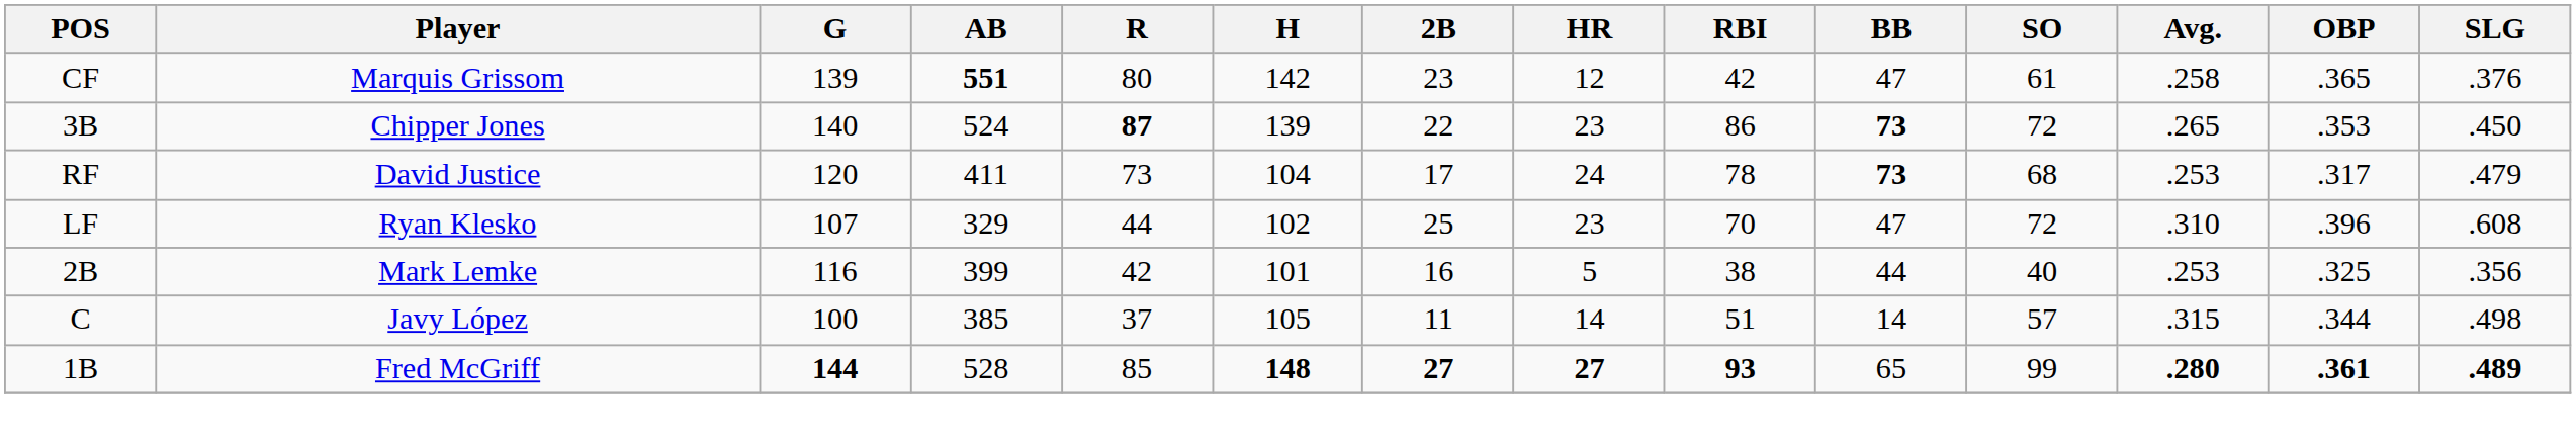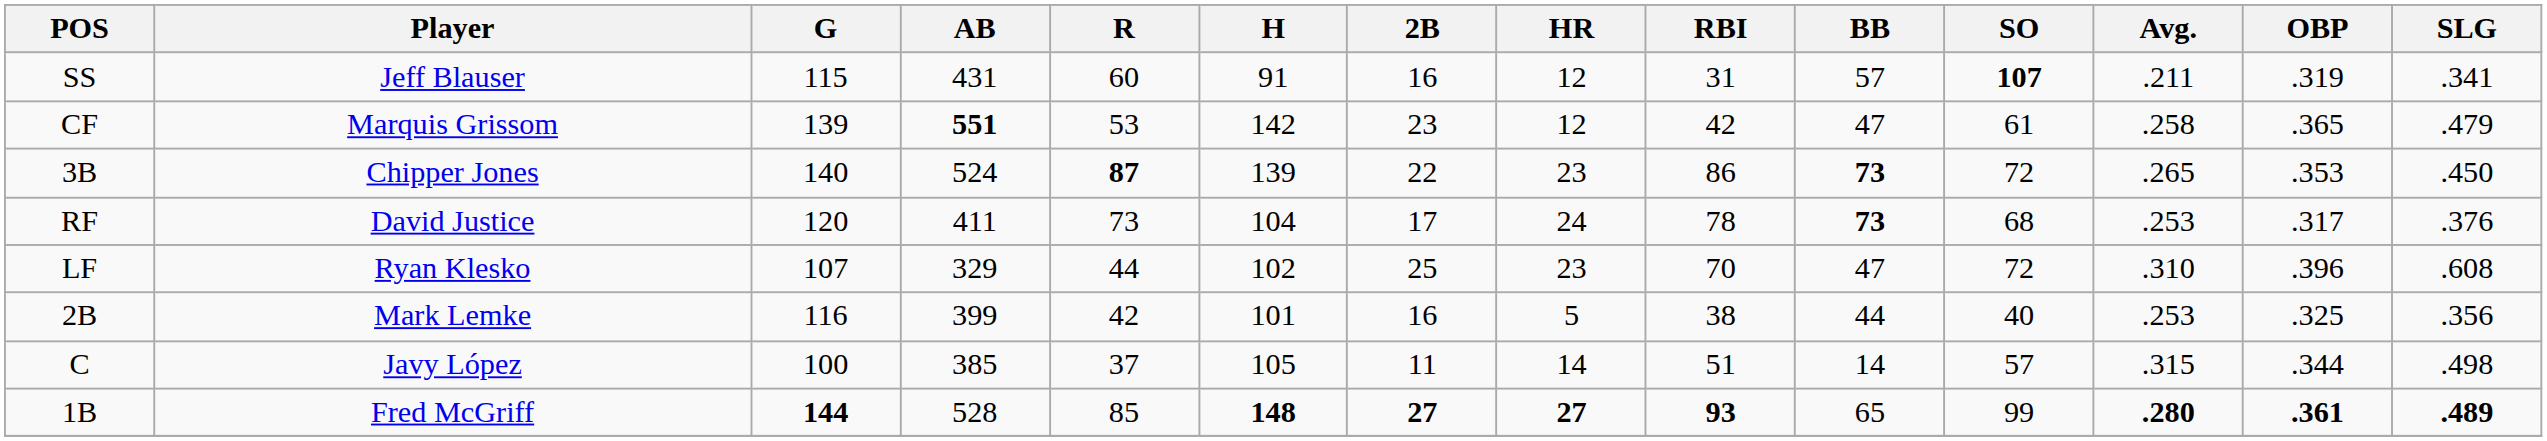 <table class="wikitable sortable">
 <tr>
 <th bgcolor="#DDDDFF" width="3%">POS</th>
 <th bgcolor="#DDDDFF" width="12%">Player</th>
 <th bgcolor="#DDDDFF" width="3%">G</th>
 <th bgcolor="#DDDDFF" width="3%">AB</th>
 <th bgcolor="#DDDDFF" width="3%">R</th>
 <th bgcolor="#DDDDFF" width="3%">H</th>
 <th bgcolor="#DDDDFF" width="3%">2B</th>
 <th bgcolor="#DDDDFF" width="3%">HR</th>
 <th bgcolor="#DDDDFF" width="3%">RBI</th>
 <th bgcolor="#DDDDFF" width="3%">BB</th>
 <th bgcolor="#DDDDFF" width="3%">SO</th>
 <th bgcolor="#DDDDFF" width="3%">Avg.</th>
 <th bgcolor="#DDDDFF" width="3%">OBP</th>
 <th bgcolor="#DDDDFF" width="3%">SLG</th>
 </tr>
 <tr align="center">
+<td>SS</td>
+<td><a href='#'>Jeff Blauser</a></td>
+<td>115</td>
+<td>431</td>
+<td>60</td>
+<td>91</td>
+<td>16</td>
+<td>12</td>
+<td>31</td>
+<td>57</td>
+<td><strong>107</strong></td>
+<td>.211</td>
+<td>.319</td>
+<td>.341</td>
+</tr>
+<tr align="center">
 <td>CF</td>
 <td><a href='#'>Marquis Grissom</a></td>
 <td>139</td>
 <td><strong>551</strong></td>
-<td>80</td>
+<td>53</td>
 <td>142</td>
 <td>23</td>
 <td>12</td>
 <td>42</td>
 <td>47</td>
 <td>61</td>
 <td>.258</td>
 <td>.365</td>
-<td>.376</td>
+<td>.479</td>
 </tr>
 <tr align="center">
 <td>3B</td>
 <td><a href='#'>Chipper Jones</a></td>
 <td>140</td>
 <td>524</td>
 <td><strong>87</strong></td>
 <td>139</td>
 <td>22</td>
 <td>23</td>
 <td>86</td>
 <td><strong>73</strong></td>
 <td>72</td>
 <td>.265</td>
 <td>.353</td>
 <td>.450</td>
 </tr>
 <tr align="center">
 <td>RF</td>
 <td><a href='#'>David Justice</a></td>
 <td>120</td>
 <td>411</td>
 <td>73</td>
 <td>104</td>
 <td>17</td>
 <td>24</td>
 <td>78</td>
 <td><strong>73</strong></td>
 <td>68</td>
 <td>.253</td>
 <td>.317</td>
-<td>.479</td>
+<td>.376</td>
 </tr>
 <tr align="center">
 <td>LF</td>
 <td><a href='#'>Ryan Klesko</a></td>
 <td>107</td>
 <td>329</td>
 <td>44</td>
 <td>102</td>
 <td>25</td>
 <td>23</td>
 <td>70</td>
 <td>47</td>
 <td>72</td>
 <td>.310</td>
 <td>.396</td>
 <td>.608</td>
 </tr>
 <tr align="center">
 <td>2B</td>
 <td><a href='#'>Mark Lemke</a></td>
 <td>116</td>
 <td>399</td>
 <td>42</td>
 <td>101</td>
 <td>16</td>
 <td>5</td>
 <td>38</td>
 <td>44</td>
 <td>40</td>
 <td>.253</td>
 <td>.325</td>
 <td>.356</td>
 </tr>
 <tr align="center">
 <td>C</td>
 <td><a href='#'>Javy López</a></td>
 <td>100</td>
 <td>385</td>
 <td>37</td>
 <td>105</td>
 <td>11</td>
 <td>14</td>
 <td>51</td>
 <td>14</td>
 <td>57</td>
 <td>.315</td>
 <td>.344</td>
 <td>.498</td>
 </tr>
 <tr align="center">
 <td>1B</td>
 <td><a href='#'>Fred McGriff</a></td>
 <td><strong>144</strong></td>
 <td>528</td>
 <td>85</td>
 <td><strong>148</strong></td>
 <td><strong>27</strong></td>
 <td><strong>27</strong></td>
 <td><strong>93</strong></td>
 <td>65</td>
 <td>99</td>
 <td><strong>.280</strong></td>
 <td><strong>.361</strong></td>
 <td><strong>.489</strong></td>
 </tr>
 <tr>
 </tr>
 </table>
